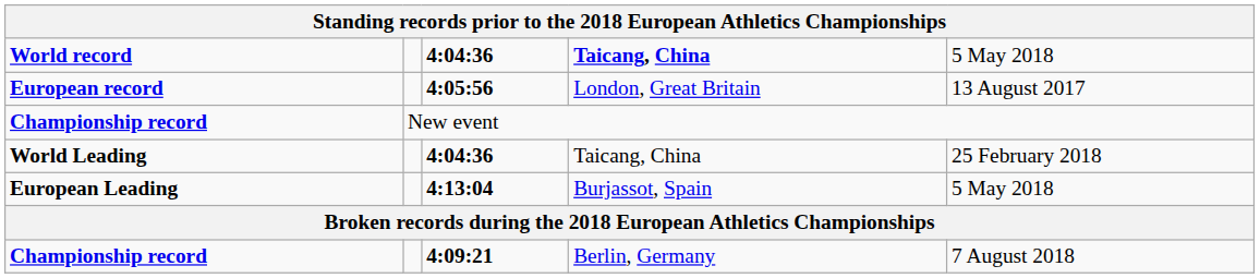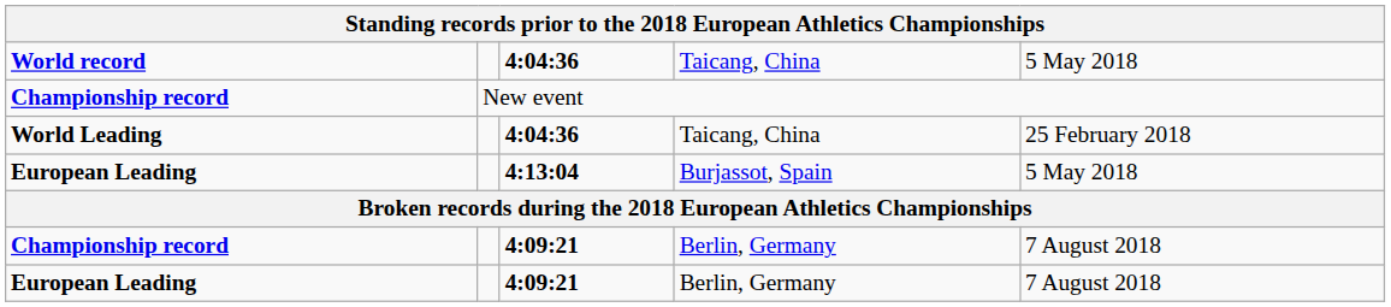 <table class="wikitable" width=75%>
 <tr>
 <th colspan="5">Standing records prior to the 2018 European Athletics Championships</th>
 </tr>
 <tr>
 <td><strong><a href='#'>World record</a></strong></td>
 <td></td>
 <td><strong>4:04:36</strong></td>
-<td><strong><a href='#'>Taicang</a>, <a href='#'>China</a></strong></td>
+<td><a href='#'>Taicang</a>, <a href='#'>China</a></td>
 <td>5 May 2018</td>
-</tr>
-<tr>
-<td><strong><a href='#'>European record</a></strong></td>
-<td></td>
-<td><strong>4:05:56</strong></td>
-<td><a href='#'>London</a>, <a href='#'>Great Britain</a></td>
-<td>13 August 2017</td>
 </tr>
 <tr>
 <td><strong><a href='#'>Championship record</a></strong></td>
 <td colspan=4>New event</td>
 </tr>
 <tr>
 <td><strong>World Leading</strong></td>
 <td></td>
 <td><strong>4:04:36</strong></td>
 <td>Taicang, China</td>
 <td>25 February 2018</td>
 </tr>
 <tr>
 <td><strong>European Leading</strong></td>
 <td></td>
 <td><strong>4:13:04</strong></td>
 <td><a href='#'>Burjassot</a>, <a href='#'>Spain</a></td>
 <td>5 May 2018</td>
 </tr>
 <tr>
 <th colspan="5">Broken records during the 2018 European Athletics Championships</th>
 </tr>
 <tr>
 <td><strong><a href='#'>Championship record</a></strong></td>
 <td></td>
 <td><strong> 4:09:21</strong></td>
 <td><a href='#'>Berlin</a>, <a href='#'>Germany</a></td>
 <td>7 August 2018</td>
 </tr>
+<tr>
+<td><strong>European Leading</strong></td>
+<td></td>
+<td><strong> 4:09:21</strong></td>
+<td>Berlin, Germany</td>
+<td>7 August 2018</td>
+</tr>
 </table>
